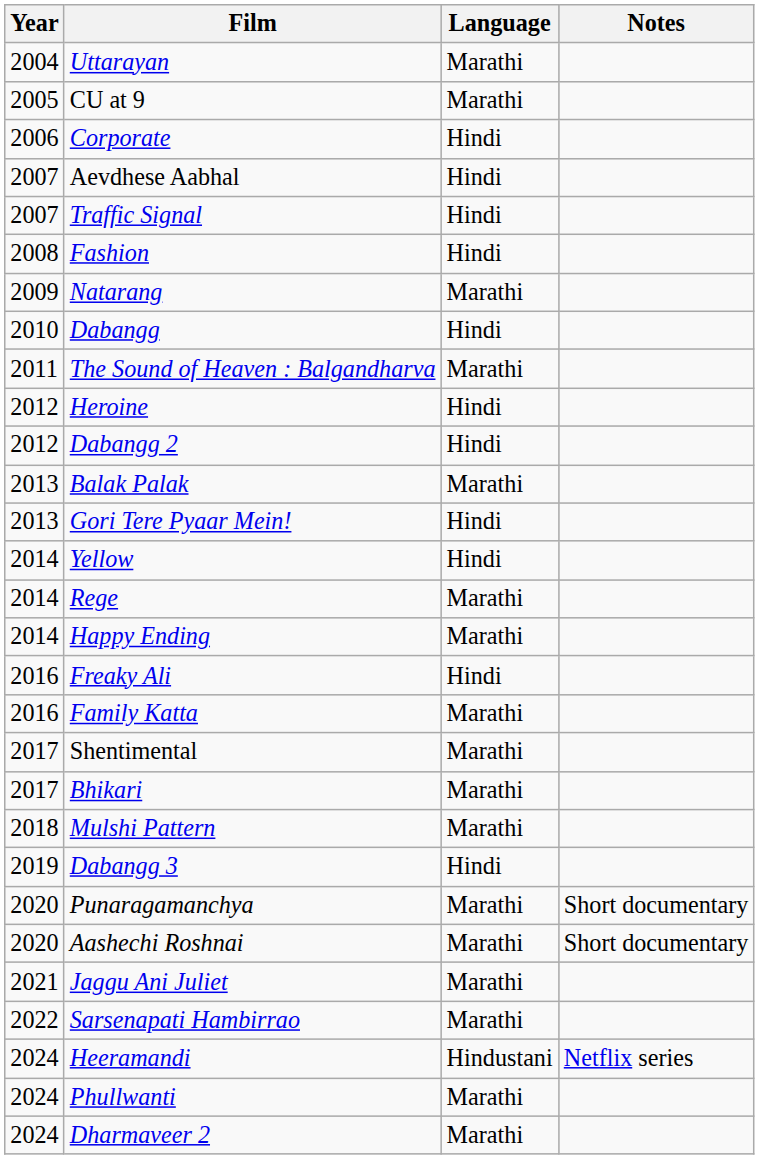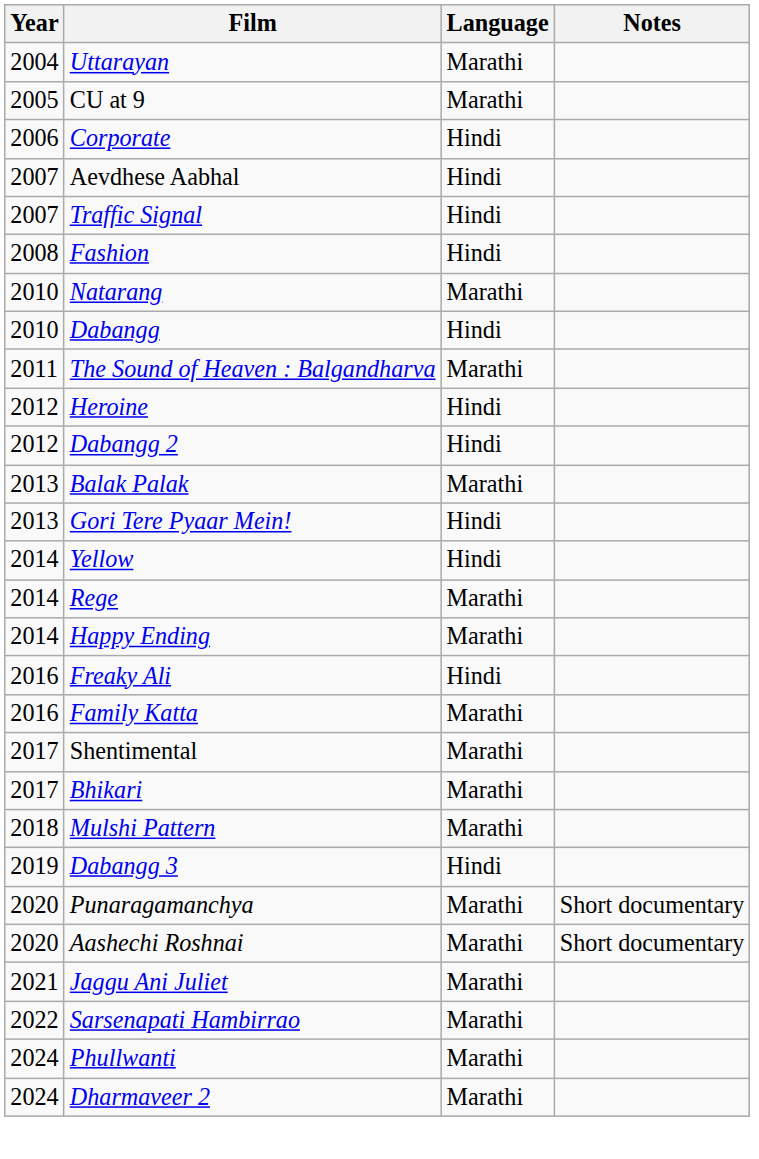 <table class="wikitable">
 <tr>
 <th>Year</th>
 <th>Film</th>
 <th>Language</th>
 <th>Notes</th>
 </tr>
 <tr>
 <td>2004</td>
 <td><em><a href='#'>Uttarayan</a></em></td>
 <td>Marathi</td>
 <td></td>
 </tr>
 <tr>
 <td>2005</td>
 <td>CU at 9</td>
 <td>Marathi</td>
 <td></td>
 </tr>
 <tr>
 <td>2006</td>
 <td><em><a href='#'>Corporate</a></em></td>
 <td>Hindi</td>
 <td></td>
 </tr>
 <tr>
 <td>2007</td>
 <td>Aevdhese Aabhal</td>
 <td>Hindi</td>
 <td></td>
 </tr>
 <tr>
 <td>2007</td>
 <td><em><a href='#'>Traffic Signal</a></em></td>
 <td>Hindi</td>
 <td></td>
 </tr>
 <tr>
 <td>2008</td>
 <td><em><a href='#'>Fashion</a></em></td>
 <td>Hindi</td>
 <td></td>
 </tr>
 <tr>
-<td>2009</td>
+<td>2010</td>
 <td><em><a href='#'>Natarang</a></em></td>
 <td>Marathi</td>
 <td></td>
 </tr>
 <tr>
 <td>2010</td>
 <td><em><a href='#'>Dabangg</a></em></td>
 <td>Hindi</td>
 <td></td>
 </tr>
 <tr>
 <td>2011</td>
 <td><em><a href='#'>The Sound of Heaven : Balgandharva</a></em></td>
 <td>Marathi</td>
 <td></td>
 </tr>
 <tr>
 <td>2012</td>
 <td><em><a href='#'>Heroine</a></em></td>
 <td>Hindi</td>
 <td></td>
 </tr>
 <tr>
 <td>2012</td>
 <td><em><a href='#'>Dabangg 2</a></em></td>
 <td>Hindi</td>
 <td></td>
 </tr>
 <tr>
 <td>2013</td>
 <td><em><a href='#'>Balak Palak</a></em></td>
 <td>Marathi</td>
 <td></td>
 </tr>
 <tr>
 <td>2013</td>
 <td><em><a href='#'>Gori Tere Pyaar Mein!</a></em></td>
 <td>Hindi</td>
 <td></td>
 </tr>
 <tr>
 <td>2014</td>
 <td><em><a href='#'>Yellow</a></em></td>
 <td>Hindi</td>
 <td></td>
 </tr>
 <tr>
 <td>2014</td>
 <td><em><a href='#'>Rege</a></em></td>
 <td>Marathi</td>
 <td></td>
 </tr>
 <tr>
 <td>2014</td>
 <td><em><a href='#'>Happy Ending</a></em></td>
 <td>Marathi</td>
 <td></td>
 </tr>
 <tr>
 <td>2016</td>
 <td><em><a href='#'>Freaky Ali</a></em></td>
 <td>Hindi</td>
 <td></td>
 </tr>
 <tr>
 <td>2016</td>
 <td><em><a href='#'>Family Katta</a></em></td>
 <td>Marathi</td>
 <td></td>
 </tr>
 <tr>
 <td>2017</td>
 <td Shentimental (film)>Shentimental</td>
 <td>Marathi</td>
 <td></td>
 </tr>
 <tr>
 <td>2017</td>
 <td><em><a href='#'>Bhikari</a></em></td>
 <td>Marathi</td>
 <td></td>
 </tr>
 <tr>
 <td>2018</td>
 <td><em><a href='#'>Mulshi Pattern</a></em></td>
 <td>Marathi</td>
 <td></td>
 </tr>
 <tr>
 <td>2019</td>
 <td><em><a href='#'>Dabangg 3</a></em></td>
 <td>Hindi</td>
 <td></td>
 </tr>
 <tr>
 <td>2020</td>
 <td><em>Punaragamanchya</em></td>
 <td>Marathi</td>
 <td>Short documentary</td>
 </tr>
 <tr>
 <td>2020</td>
 <td><em>Aashechi Roshnai</em></td>
 <td>Marathi</td>
 <td>Short documentary</td>
 </tr>
 <tr>
 <td>2021</td>
 <td><em><a href='#'>Jaggu Ani Juliet</a></em></td>
 <td>Marathi</td>
 <td></td>
 </tr>
 <tr>
 <td>2022</td>
 <td><em><a href='#'>Sarsenapati Hambirrao</a></em></td>
 <td>Marathi</td>
 <td></td>
 </tr>
 <tr>
 <td>2024</td>
-<td><em><a href='#'>Heeramandi</a></em></td>
-<td>Hindustani</td>
-<td><a href='#'>Netflix</a> series</td>
-</tr>
-<tr>
-<td>2024</td>
 <td><em><a href='#'>Phullwanti</a></em></td>
 <td>Marathi</td>
 <td></td>
 </tr>
 <tr>
 <td>2024</td>
 <td><em><a href='#'>Dharmaveer 2</a></em></td>
 <td>Marathi</td>
 <td></td>
 </tr>
 </table>
